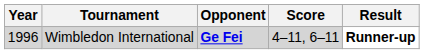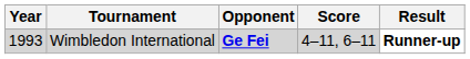 <table class="sortable wikitable" style="font-size: 90%;">
 <tr>
 <th>Year</th>
 <th>Tournament</th>
 <th>Opponent</th>
 <th>Score</th>
 <th>Result</th>
 </tr>
 <tr style="background:#D5D5D5">
-<td align="center">1996</td>
+<td align="center">1993</td>
 <td align="left">Wimbledon International</td>
 <td align="left"><strong> <a href='#'>Ge Fei</a></strong></td>
 <td align="left">4–11, 6–11</td>
 <td style="text-align:left; background:white"> <strong>Runner-up</strong></td>
 </tr>
 </table>
